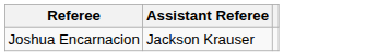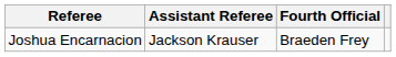 <table class="wikitable">
 <tr style="background:#cccccc;">
 <th>Referee</th>
 <th>Assistant Referee</th>
+<th>Fourth Official</th>
 <th></th>
 </tr>
 <tr>
 <td>Joshua Encarnacion</td>
 <td>Jackson Krauser</td>
+<td>Braeden Frey</td>
 <td align=center></td>
 </tr>
 </table>
